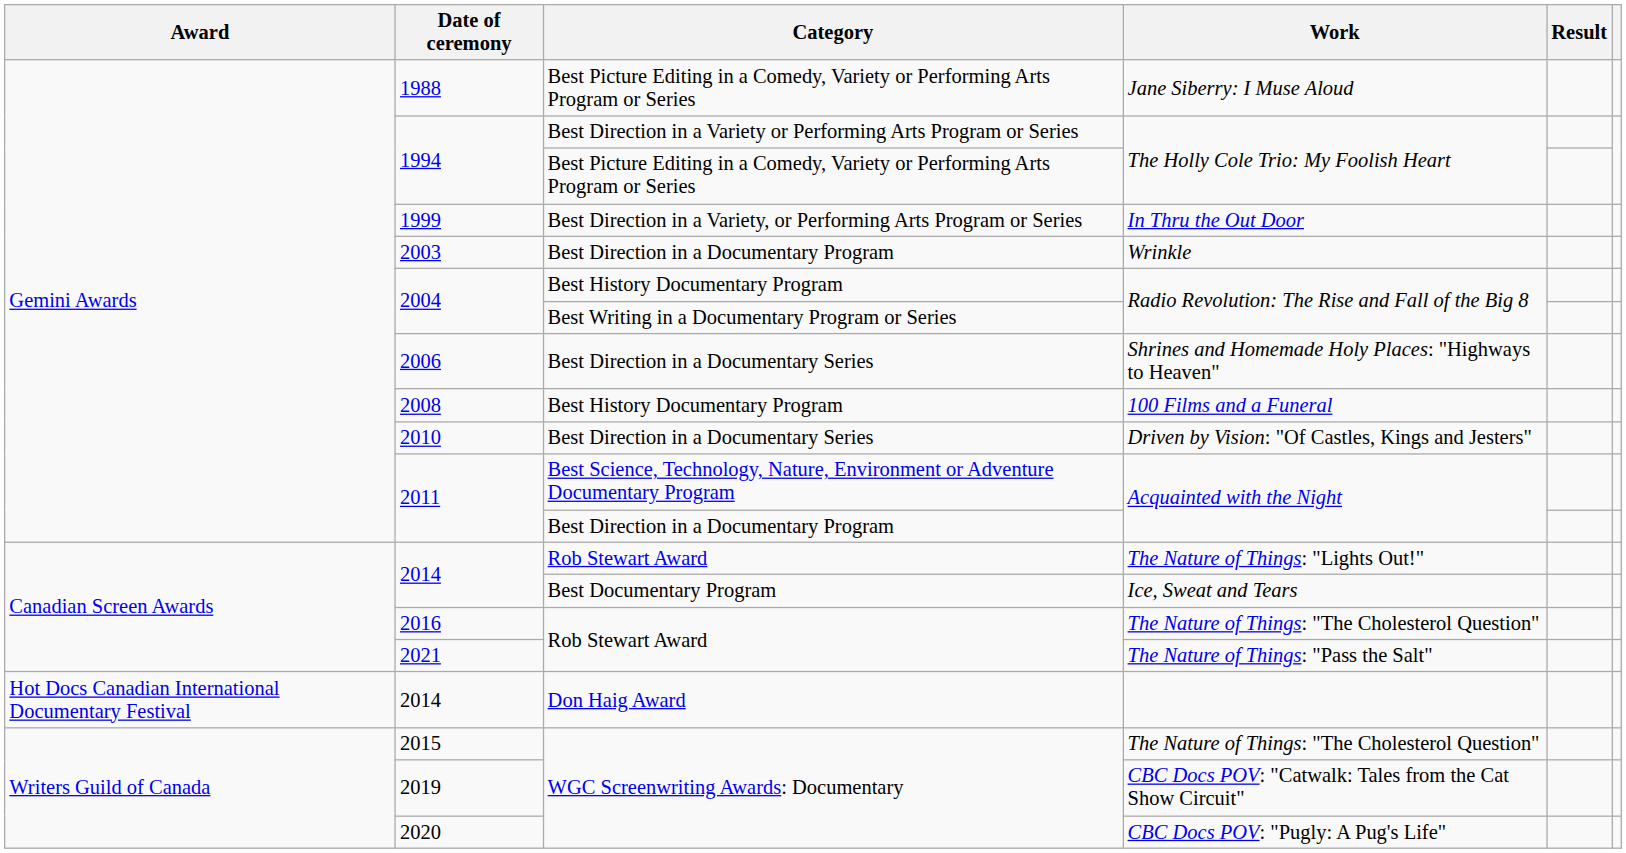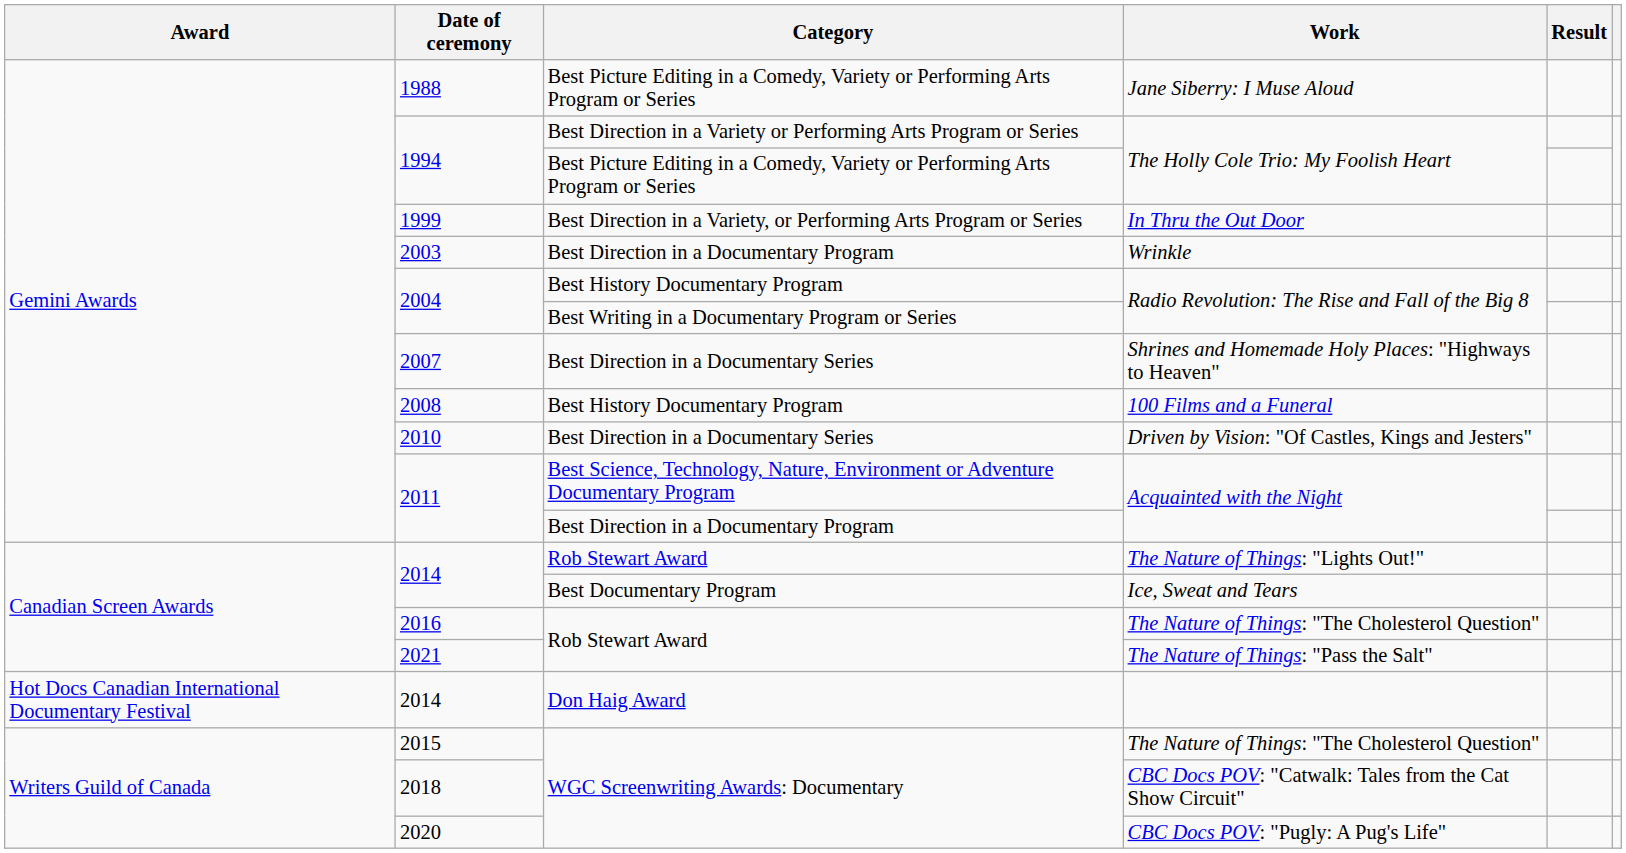 <table class="wikitable sortable plainrowheaders" style="width: 100%;">
 <tr>
 <th scope="col">Award</th>
 <th scope="col">Date of ceremony</th>
 <th scope="col">Category</th>
 <th scope="col">Work</th>
 <th scope="col">Result</th>
 <th scope="col" class="unsortable"></th>
 </tr>
 <tr>
 <td rowspan=12><a href='#'>Gemini Awards</a></td>
 <td><a href='#'>1988</a></td>
 <td>Best Picture Editing in a Comedy, Variety or Performing Arts Program or Series</td>
 <td><em>Jane Siberry: I Muse Aloud</em></td>
 <td></td>
 <td></td>
 </tr>
 <tr>
 <td rowspan=2><a href='#'>1994</a></td>
 <td>Best Direction in a Variety or Performing Arts Program or Series</td>
 <td rowspan=2><em>The Holly Cole Trio: My Foolish Heart</em></td>
 <td></td>
 <td rowspan=2></td>
 </tr>
 <tr>
 <td>Best Picture Editing in a Comedy, Variety or Performing Arts Program or Series</td>
 <td></td>
 </tr>
 <tr>
 <td><a href='#'>1999</a></td>
 <td>Best Direction in a Variety, or Performing Arts Program or Series</td>
 <td><em><a href='#'>In Thru the Out Door</a></em></td>
 <td></td>
 <td></td>
 </tr>
 <tr>
 <td><a href='#'>2003</a></td>
 <td>Best Direction in a Documentary Program</td>
 <td><em>Wrinkle</em></td>
 <td></td>
 <td></td>
 </tr>
 <tr>
 <td rowspan=2><a href='#'>2004</a></td>
 <td>Best History Documentary Program</td>
 <td rowspan=2><em>Radio Revolution: The Rise and Fall of the Big 8</em></td>
 <td></td>
 <td></td>
 </tr>
 <tr>
 <td>Best Writing in a Documentary Program or Series</td>
 <td></td>
 <td></td>
 </tr>
 <tr>
-<td><a href='#'>2006</a></td>
+<td><a href='#'>2007</a></td>
 <td>Best Direction in a Documentary Series</td>
 <td><em>Shrines and Homemade Holy Places</em>: "Highways to Heaven"</td>
 <td></td>
 <td></td>
 </tr>
 <tr>
 <td><a href='#'>2008</a></td>
 <td>Best History Documentary Program</td>
 <td><em><a href='#'>100 Films and a Funeral</a></em></td>
 <td></td>
 <td></td>
 </tr>
 <tr>
 <td><a href='#'>2010</a></td>
 <td>Best Direction in a Documentary Series</td>
 <td><em>Driven by Vision</em>: "Of Castles, Kings and Jesters"</td>
 <td></td>
 <td></td>
 </tr>
 <tr>
 <td rowspan=2><a href='#'>2011</a></td>
 <td><a href='#'>Best Science, Technology, Nature, Environment or Adventure Documentary Program</a></td>
 <td rowspan=2><em><a href='#'>Acquainted with the Night</a></em></td>
 <td></td>
 <td></td>
 </tr>
 <tr>
 <td>Best Direction in a Documentary Program</td>
 <td></td>
 <td></td>
 </tr>
 <tr>
 <td rowspan=4><a href='#'>Canadian Screen Awards</a></td>
 <td rowspan=2><a href='#'>2014</a></td>
 <td><a href='#'>Rob Stewart Award</a></td>
 <td><em><a href='#'>The Nature of Things</a></em>: "Lights Out!"</td>
 <td></td>
 <td></td>
 </tr>
 <tr>
 <td>Best Documentary Program</td>
 <td><em>Ice, Sweat and Tears</em></td>
 <td></td>
 <td></td>
 </tr>
 <tr>
 <td><a href='#'>2016</a></td>
 <td rowspan=2>Rob Stewart Award</td>
 <td><em><a href='#'>The Nature of Things</a></em>: "The Cholesterol Question"</td>
 <td></td>
 <td></td>
 </tr>
 <tr>
 <td><a href='#'>2021</a></td>
 <td><em><a href='#'>The Nature of Things</a></em>: "Pass the Salt"</td>
 <td></td>
 <td></td>
 </tr>
 <tr>
 <td><a href='#'>Hot Docs Canadian International Documentary Festival</a></td>
 <td>2014</td>
 <td><a href='#'>Don Haig Award</a></td>
 <td></td>
 <td></td>
 <td></td>
 </tr>
 <tr>
 <td rowspan=3><a href='#'>Writers Guild of Canada</a></td>
 <td>2015</td>
 <td rowspan=3><a href='#'>WGC Screenwriting Awards</a>: Documentary</td>
 <td><em>The Nature of Things</em>: "The Cholesterol Question"</td>
 <td></td>
 <td></td>
 </tr>
 <tr>
-<td>2019</td>
+<td>2018</td>
 <td><em><a href='#'>CBC Docs POV</a></em>: "Catwalk: Tales from the Cat Show Circuit"</td>
 <td></td>
 <td></td>
 </tr>
 <tr>
 <td>2020</td>
 <td><em><a href='#'>CBC Docs POV</a></em>: "Pugly: A Pug's Life"</td>
 <td></td>
 <td></td>
 </tr>
 </table>
